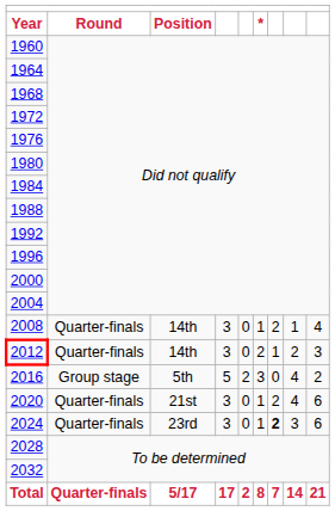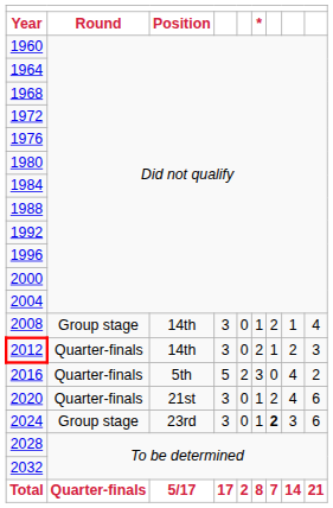 <table class="wikitable" style="text-align: center;">
 <tr>
 <th colspan="9" style="background: white; color: #D4213D;"><a href='#'></a></th>
 </tr>
 <tr>
 <th style="background: white; color: #D4213D;">Year</th>
 <th style="background: white; color: #D4213D;">Round</th>
 <th style="background: white; color: #D4213D;">Position</th>
 <th style="background: white; color: #D4213D;"></th>
 <th style="background: white; color: #D4213D;"></th>
 <th style="background: white; color: #D4213D;">*</th>
 <th style="background: white; color: #D4213D;"></th>
 <th style="background: white; color: #D4213D;"></th>
 <th style="background: white; color: #D4213D;"></th>
 </tr>
 <tr>
 <td> <a href='#'>1960</a></td>
 <td colspan="8" rowspan="12"><em>Did not qualify</em></td>
 </tr>
 <tr>
 <td> <a href='#'>1964</a></td>
 </tr>
 <tr>
 <td> <a href='#'>1968</a></td>
 </tr>
 <tr>
 <td> <a href='#'>1972</a></td>
 </tr>
 <tr>
 <td> <a href='#'>1976</a></td>
 </tr>
 <tr>
 <td> <a href='#'>1980</a></td>
 </tr>
 <tr>
 <td> <a href='#'>1984</a></td>
 </tr>
 <tr>
 <td> <a href='#'>1988</a></td>
 </tr>
 <tr>
 <td> <a href='#'>1992</a></td>
 </tr>
 <tr>
 <td> <a href='#'>1996</a></td>
 </tr>
 <tr>
 <td>  <a href='#'>2000</a></td>
 </tr>
 <tr>
 <td> <a href='#'>2004</a></td>
 </tr>
 <tr>
 <td>  <a href='#'>2008</a></td>
-<td>Quarter-finals</td>
+<td>Group stage</td>
 <td>14th</td>
 <td>3</td>
 <td>0</td>
 <td>1</td>
 <td>2</td>
 <td>1</td>
 <td>4</td>
 </tr>
 <tr>
 <td style="border: 3px solid red">  <a href='#'>2012</a></td>
 <td>Quarter-finals</td>
 <td>14th</td>
 <td>3</td>
 <td>0</td>
 <td>2</td>
 <td>1</td>
 <td>2</td>
 <td>3</td>
 </tr>
 <tr>
 <td> <a href='#'>2016</a></td>
-<td>Group stage</td>
+<td>Quarter-finals</td>
 <td>5th</td>
 <td>5</td>
 <td>2</td>
 <td>3</td>
 <td>0</td>
 <td>4</td>
 <td>2</td>
 </tr>
 <tr>
 <td> <a href='#'>2020</a></td>
 <td>Quarter-finals</td>
 <td>21st</td>
 <td>3</td>
 <td>0</td>
 <td>1</td>
 <td>2</td>
 <td>4</td>
 <td>6</td>
 </tr>
 <tr>
 <td> <a href='#'>2024</a></td>
-<td>Quarter-finals</td>
+<td>Group stage</td>
 <td>23rd</td>
 <td>3</td>
 <td>0</td>
 <td>1</td>
 <td><strong>2</strong></td>
 <td>3</td>
 <td>6</td>
 </tr>
 <tr>
 <td>  <a href='#'>2028</a></td>
 <td colspan="8" rowspan="2"><em>To be determined</em></td>
 </tr>
 <tr>
 <td>  <a href='#'>2032</a></td>
 </tr>
 <tr>
 <td style="background: white; color: #D4213D;"><strong>Total</strong></td>
 <td style="background: white; color: #D4213D;"><strong>Quarter-finals</strong></td>
 <td style="background: white; color: #D4213D;"><strong>5/17</strong></td>
 <td style="background: white; color: #D4213D;"><strong>17</strong></td>
 <td style="background: white; color: #D4213D;"><strong>2</strong></td>
 <td style="background: white; color: #D4213D;"><strong>8</strong></td>
 <td style="background: white; color: #D4213D;"><strong>7</strong></td>
 <td style="background: white; color: #D4213D;"><strong>14</strong></td>
 <td style="background: white; color: #D4213D;"><strong>21</strong></td>
 </tr>
 </table>
